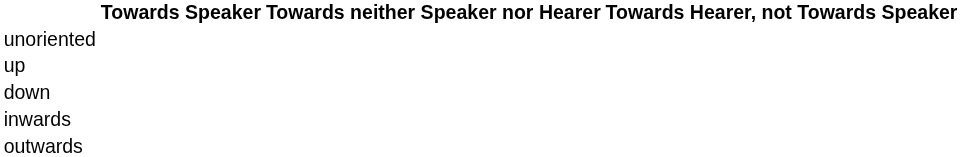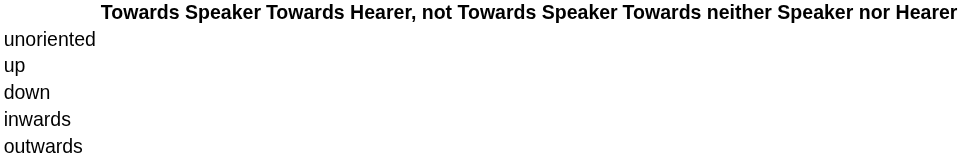 <table>
 <tr>
 <th></th>
 <th>Towards Speaker</th>
+<th>Towards Hearer, not Towards Speaker</th>
 <th>Towards neither Speaker nor Hearer</th>
-<th>Towards Hearer, not Towards Speaker</th>
 </tr>
 <tr>
 <td>unoriented</td>
 <td></td>
 <td></td>
 <td></td>
 </tr>
 <tr>
 <td>up</td>
 <td></td>
 <td></td>
 <td></td>
 </tr>
 <tr>
 <td>down</td>
 <td></td>
 <td></td>
 <td></td>
 </tr>
 <tr>
 <td>inwards</td>
 <td></td>
 <td></td>
 <td></td>
 </tr>
 <tr>
 <td>outwards</td>
 <td></td>
 <td></td>
 <td></td>
 </tr>
 </table>
